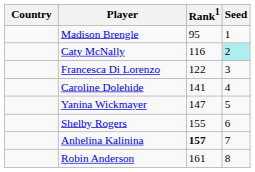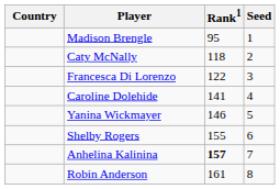 <table class="sortable wikitable">
 <tr>
 <th width="70">Country</th>
 <th width="175">Player</th>
 <th>Rank<sup>1</sup></th>
 <th>Seed</th>
 </tr>
 <tr>
 <td></td>
 <td><a href='#'>Madison Brengle</a></td>
 <td>95</td>
 <td>1</td>
 </tr>
 <tr>
 <td></td>
 <td><a href='#'>Caty McNally</a></td>
-<td>116</td>
-<td style="background: paleturquoise;">2</td>
+<td>118</td>
+<td>2</td>
 </tr>
 <tr>
 <td></td>
 <td><a href='#'>Francesca Di Lorenzo</a></td>
 <td>122</td>
 <td>3</td>
 </tr>
 <tr>
 <td></td>
 <td><a href='#'>Caroline Dolehide</a></td>
 <td>141</td>
 <td>4</td>
 </tr>
 <tr>
 <td></td>
 <td><a href='#'>Yanina Wickmayer</a></td>
-<td>147</td>
+<td>146</td>
 <td>5</td>
 </tr>
 <tr>
 <td></td>
 <td><a href='#'>Shelby Rogers</a></td>
 <td>155</td>
 <td>6</td>
 </tr>
 <tr>
 <td></td>
 <td><a href='#'>Anhelina Kalinina</a></td>
 <td><strong>157</strong></td>
 <td>7</td>
 </tr>
 <tr>
 <td></td>
 <td><a href='#'>Robin Anderson</a></td>
 <td>161</td>
 <td>8</td>
 </tr>
 </table>
